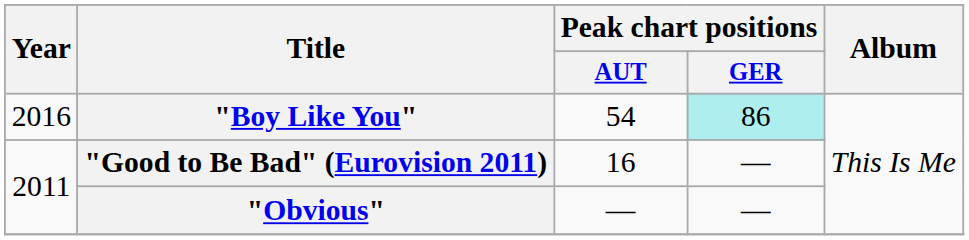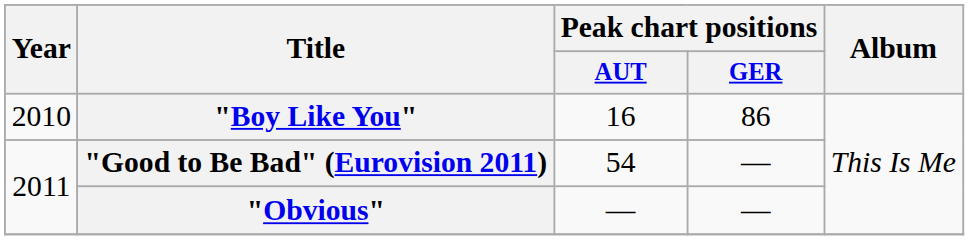 <table class="wikitable plainrowheaders" style="text-align:center;">
 <tr>
 <th rowspan="2">Year</th>
 <th rowspan="2">Title</th>
 <th colspan="2">Peak chart positions</th>
 <th rowspan="2">Album</th>
 </tr>
 <tr style="font-size:smaller;">
 <th style="col"  style="width:3em;"><a href='#'>AUT</a></th>
 <th scope="col" style="width:4en;"><a href='#'>GER</a></th>
 </tr>
 <tr>
-<td>2016</td>
+<td>2010</td>
 <th scope="row">"<a href='#'>Boy Like You</a>"</th>
-<td>54</td>
-<td style="background: paleturquoise;">86</td>
+<td>16</td>
+<td>86</td>
 <td rowspan=3><em>This Is Me</em></td>
 </tr>
 <tr>
 <td rowspan=2>2011</td>
 <th scope="row">"Good to Be Bad" (<a href='#'>Eurovision 2011</a>)</th>
-<td>16</td>
+<td>54</td>
 <td>—</td>
 </tr>
 <tr>
 <th scope="row">"<a href='#'>Obvious</a>"</th>
 <td>—</td>
 <td>—</td>
 </tr>
 <tr>
 </tr>
 </table>
